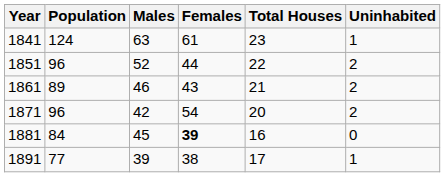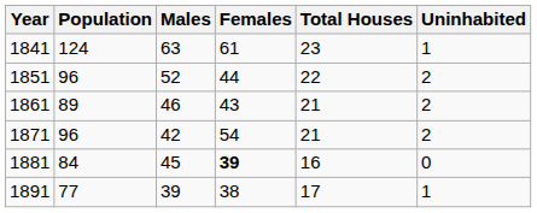 <table class="wikitable">
 <tr>
 <th>Year</th>
 <th>Population</th>
 <th>Males</th>
 <th>Females</th>
 <th>Total Houses</th>
 <th>Uninhabited</th>
 </tr>
 <tr>
 <td>1841</td>
 <td>124</td>
 <td>63</td>
 <td>61</td>
 <td>23</td>
 <td>1</td>
 </tr>
 <tr>
 <td>1851</td>
 <td>96</td>
 <td>52</td>
 <td>44</td>
 <td>22</td>
 <td>2</td>
 </tr>
 <tr>
 <td>1861</td>
 <td>89</td>
 <td>46</td>
 <td>43</td>
 <td>21</td>
 <td>2</td>
 </tr>
 <tr>
 <td>1871</td>
 <td>96</td>
 <td>42</td>
 <td>54</td>
-<td>20</td>
+<td>21</td>
 <td>2</td>
 </tr>
 <tr>
 <td>1881</td>
 <td>84</td>
 <td>45</td>
 <td><strong>39</strong></td>
 <td>16</td>
 <td>0</td>
 </tr>
 <tr>
 <td>1891</td>
 <td>77</td>
 <td>39</td>
 <td>38</td>
 <td>17</td>
 <td>1</td>
 </tr>
 </table>
